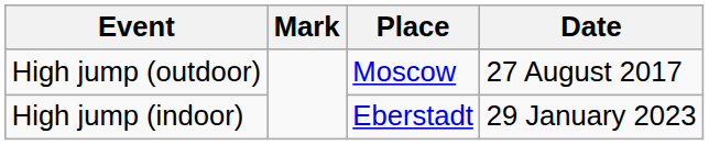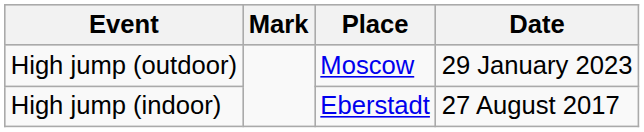 <table class="wikitable">
 <tr>
 <th>Event</th>
 <th>Mark</th>
 <th>Place</th>
 <th>Date</th>
 </tr>
 <tr>
 <td>High jump (outdoor)</td>
 <td rowspan=2></td>
 <td><a href='#'>Moscow</a></td>
-<td>27 August 2017</td>
+<td>29 January 2023</td>
 </tr>
 <tr>
 <td>High jump (indoor)</td>
 <td><a href='#'>Eberstadt</a></td>
-<td>29 January 2023</td>
+<td>27 August 2017</td>
 </tr>
 </table>
